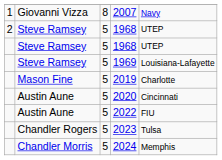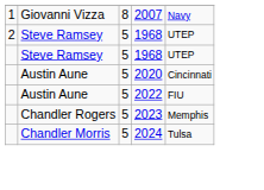 <table class="wikitable">
 <tr>
 </tr>
 <tr>
 <td>1</td>
 <td>Giovanni Vizza</td>
 <td>8</td>
 <td><a href='#'>2007</a></td>
 <td style="font-size:80%;"><a href='#'>Navy</a></td>
 </tr>
 <tr>
 <td>2</td>
 <td><a href='#'>Steve Ramsey</a></td>
 <td>5</td>
 <td><a href='#'>1968</a></td>
 <td style="font-size:80%;">UTEP</td>
 </tr>
 <tr>
 <td></td>
 <td><a href='#'>Steve Ramsey</a></td>
 <td>5</td>
 <td><a href='#'>1968</a></td>
 <td style="font-size:80%;">UTEP</td>
 </tr>
 <tr>
 <td></td>
-<td><a href='#'>Steve Ramsey</a></td>
-<td>5</td>
-<td><a href='#'>1969</a></td>
-<td style="font-size:80%;">Louisiana-Lafayette</td>
-</tr>
-<tr>
-<td></td>
-<td><a href='#'>Mason Fine</a></td>
-<td>5</td>
-<td><a href='#'>2019</a></td>
-<td style="font-size:80%;">Charlotte</td>
-</tr>
-<tr>
-<td></td>
 <td>Austin Aune</td>
 <td>5</td>
 <td><a href='#'>2020</a></td>
 <td style="font-size:80%;">Cincinnati</td>
 </tr>
 <tr>
 <td></td>
 <td>Austin Aune</td>
 <td>5</td>
 <td><a href='#'>2022</a></td>
 <td style="font-size:80%;">FIU</td>
 </tr>
 <tr>
 <td></td>
 <td>Chandler Rogers</td>
 <td>5</td>
 <td><a href='#'>2023</a></td>
-<td style="font-size:80%;">Tulsa</td>
+<td style="font-size:80%;">Memphis</td>
 </tr>
 <tr>
 <td></td>
 <td><a href='#'>Chandler Morris</a></td>
 <td>5</td>
 <td><a href='#'>2024</a></td>
-<td style="font-size:80%;">Memphis</td>
+<td style="font-size:80%;">Tulsa</td>
 </tr>
 </table>
